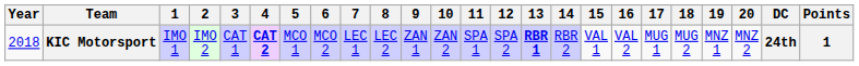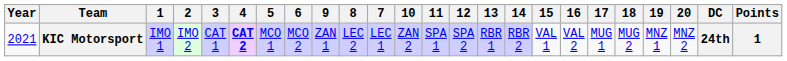 <table class="wikitable" style="text-align:center; font-size:85%">
 <tr>
 <th>Year</th>
 <th>Team</th>
 <th>1</th>
 <th>2</th>
 <th>3</th>
 <th>4</th>
 <th>5</th>
 <th>6</th>
+<th>9</th>
+<th>8</th>
 <th>7</th>
-<th>8</th>
-<th>9</th>
 <th>10</th>
 <th>11</th>
 <th>12</th>
 <th>13</th>
 <th>14</th>
 <th>15</th>
 <th>16</th>
 <th>17</th>
 <th>18</th>
 <th>19</th>
 <th>20</th>
 <th>DC</th>
 <th>Points</th>
 </tr>
 <tr>
-<td><a href='#'>2018</a></td>
+<td><a href='#'>2021</a></td>
 <th nowrap>KIC Motorsport</th>
 <td style="background:#CFCFFF;"><a href='#'>IMO<br>1</a><br></td>
 <td style="background:#DFFFDF;"><a href='#'>IMO<br>2</a><br></td>
 <td style="background:#CFCFFF;"><a href='#'>CAT<br>1</a><br></td>
 <td style="background:#EFCFFF;"><strong><a href='#'>CAT<br>2</a><br></strong></td>
 <td style="background:#CFCFFF;"><a href='#'>MCO<br>1</a><br></td>
 <td style="background:#CFCFFF;"><a href='#'>MCO<br>2</a><br></td>
+<td style="background:#CFCFFF;"><a href='#'>ZAN<br>1</a><br></td>
+<td style="background:#CFCFFF;"><a href='#'>LEC<br>2</a><br></td>
 <td style="background:#CFCFFF;"><a href='#'>LEC<br>1</a><br></td>
-<td style="background:#CFCFFF;"><a href='#'>LEC<br>2</a><br></td>
-<td style="background:#CFCFFF;"><a href='#'>ZAN<br>1</a><br></td>
 <td style="background:#CFCFFF;"><a href='#'>ZAN<br>2</a><br></td>
 <td style="background:#CFCFFF;"><a href='#'>SPA<br>1</a><br></td>
 <td style="background:#CFCFFF;"><a href='#'>SPA<br>2</a><br></td>
-<td style="background:#CFCFFF;"><strong><a href='#'>RBR<br>1</a><br></strong></td>
+<td style="background:#CFCFFF;"><a href='#'>RBR<br>1</a><br></td>
 <td style="background:#CFCFFF;"><a href='#'>RBR<br>2</a><br></td>
 <td style="background:#;"><a href='#'>VAL<br>1</a></td>
 <td style="background:#;"><a href='#'>VAL<br>2</a></td>
 <td style="background:#;"><a href='#'>MUG<br>1</a></td>
 <td style="background:#;"><a href='#'>MUG<br>2</a></td>
 <td style="background:#;"><a href='#'>MNZ<br>1</a></td>
 <td style="background:#;"><a href='#'>MNZ<br>2</a></td>
 <th>24th</th>
 <th>1</th>
 </tr>
 </table>
